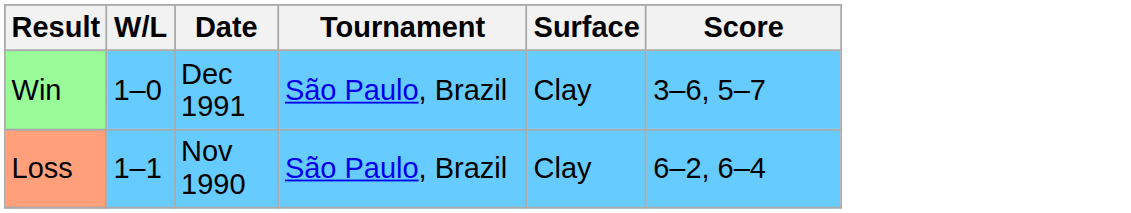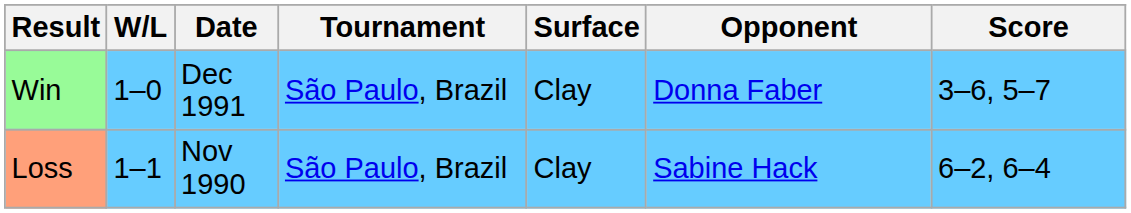 <table class="sortable wikitable">
 <tr>
 <th>Result</th>
 <th style="width:30px" class="unsortable">W/L</th>
 <th style="width:50px">Date</th>
 <th style="width:130px">Tournament</th>
 <th style="width:50px">Surface</th>
+<th style="width:150px">Opponent</th>
 <th style="width:100px"  class="unsortable">Score</th>
 </tr>
 <tr style="background:#6cf;">
 <td style="background:#98fb98;">Win</td>
 <td>1–0</td>
 <td>Dec 1991</td>
 <td><a href='#'>São Paulo</a>, Brazil</td>
 <td>Clay</td>
+<td> <a href='#'>Donna Faber</a></td>
 <td>3–6, 5–7</td>
 </tr>
 <tr style="background:#6cf;">
 <td style="background:#ffa07a;">Loss</td>
 <td>1–1</td>
 <td>Nov 1990</td>
 <td><a href='#'>São Paulo</a>, Brazil</td>
 <td>Clay</td>
+<td> <a href='#'>Sabine Hack</a></td>
 <td>6–2, 6–4</td>
 </tr>
 </table>
